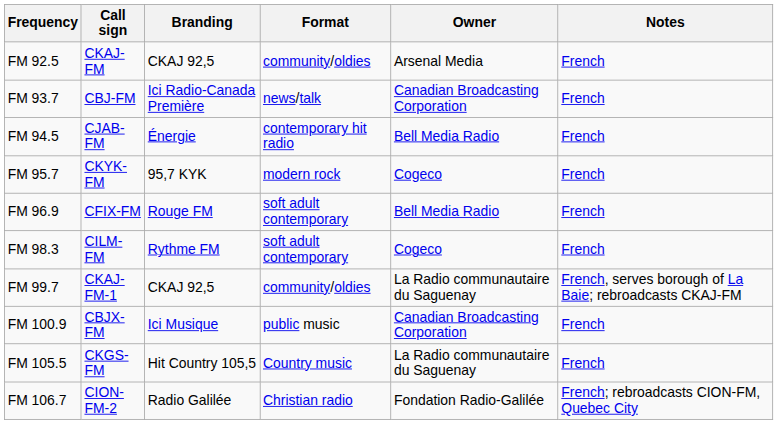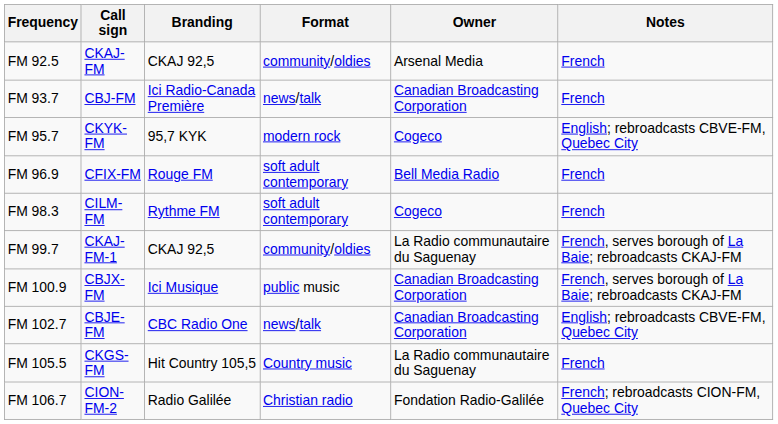 <table class="wikitable sortable"  width="100%">
 <tr>
 <th>Frequency</th>
 <th>Call sign</th>
 <th>Branding</th>
 <th>Format</th>
 <th>Owner</th>
 <th>Notes</th>
 </tr>
 <tr>
 <td>FM 92.5</td>
 <td><a href='#'>CKAJ-FM</a></td>
 <td>CKAJ 92,5</td>
 <td><a href='#'>community</a>/<a href='#'>oldies</a></td>
 <td>Arsenal Media</td>
 <td><a href='#'>French</a></td>
 </tr>
 <tr>
 <td>FM 93.7</td>
 <td><a href='#'>CBJ-FM</a></td>
 <td><a href='#'>Ici Radio-Canada Première</a></td>
 <td><a href='#'>news</a>/<a href='#'>talk</a></td>
 <td><a href='#'>Canadian Broadcasting Corporation</a></td>
 <td><a href='#'>French</a></td>
 </tr>
 <tr>
-<td>FM 94.5</td>
-<td><a href='#'>CJAB-FM</a></td>
-<td><a href='#'>Énergie</a></td>
-<td><a href='#'>contemporary hit radio</a></td>
-<td><a href='#'>Bell Media Radio</a></td>
-<td><a href='#'>French</a></td>
-</tr>
-<tr>
 <td>FM 95.7</td>
 <td><a href='#'>CKYK-FM</a></td>
 <td>95,7 KYK</td>
 <td><a href='#'>modern rock</a></td>
 <td><a href='#'>Cogeco</a></td>
-<td><a href='#'>French</a></td>
+<td><a href='#'>English</a>; rebroadcasts CBVE-FM, <a href='#'>Quebec City</a></td>
 </tr>
 <tr>
 <td>FM 96.9</td>
 <td><a href='#'>CFIX-FM</a></td>
 <td><a href='#'>Rouge FM</a></td>
 <td><a href='#'>soft adult contemporary</a></td>
 <td><a href='#'>Bell Media Radio</a></td>
 <td><a href='#'>French</a></td>
 </tr>
 <tr>
 <td>FM 98.3</td>
 <td><a href='#'>CILM-FM</a></td>
 <td><a href='#'>Rythme FM</a></td>
 <td><a href='#'>soft adult contemporary</a></td>
 <td><a href='#'>Cogeco</a></td>
 <td><a href='#'>French</a></td>
 </tr>
 <tr>
 <td>FM 99.7</td>
 <td><a href='#'>CKAJ-FM-1</a></td>
 <td>CKAJ 92,5</td>
 <td><a href='#'>community</a>/<a href='#'>oldies</a></td>
 <td>La Radio communautaire du Saguenay</td>
 <td><a href='#'>French</a>, serves borough of <a href='#'>La Baie</a>; rebroadcasts CKAJ-FM</td>
 </tr>
 <tr>
 <td>FM 100.9</td>
 <td><a href='#'>CBJX-FM</a></td>
 <td><a href='#'>Ici Musique</a></td>
 <td><a href='#'>public</a> music</td>
 <td><a href='#'>Canadian Broadcasting Corporation</a></td>
-<td><a href='#'>French</a></td>
+<td><a href='#'>French</a>, serves borough of <a href='#'>La Baie</a>; rebroadcasts CKAJ-FM</td>
+</tr>
+<tr>
+<td>FM 102.7</td>
+<td><a href='#'>CBJE-FM</a></td>
+<td><a href='#'>CBC Radio One</a></td>
+<td><a href='#'>news</a>/<a href='#'>talk</a></td>
+<td><a href='#'>Canadian Broadcasting Corporation</a></td>
+<td><a href='#'>English</a>; rebroadcasts CBVE-FM, <a href='#'>Quebec City</a></td>
 </tr>
 <tr>
 <td>FM 105.5</td>
 <td><a href='#'>CKGS-FM</a></td>
 <td>Hit Country 105,5</td>
 <td><a href='#'>Country music</a></td>
 <td>La Radio communautaire du Saguenay</td>
 <td><a href='#'>French</a></td>
 </tr>
 <tr>
 <td>FM 106.7</td>
 <td><a href='#'>CION-FM-2</a></td>
 <td>Radio Galilée</td>
 <td><a href='#'>Christian radio</a></td>
 <td>Fondation Radio-Galilée</td>
 <td><a href='#'>French</a>; rebroadcasts CION-FM, <a href='#'>Quebec City</a></td>
 </tr>
 </table>
